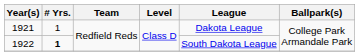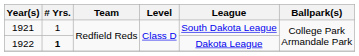 <table class="wikitable" style="text-align:center; font-size: 95%;">
 <tr>
 <th>Year(s)</th>
 <th># Yrs.</th>
 <th>Team</th>
 <th>Level</th>
 <th>League</th>
 <th>Ballpark(s)</th>
 </tr>
 <tr>
 <td>1921</td>
 <td>1</td>
 <td rowspan=2>Redfield Reds</td>
 <td rowspan=2><a href='#'>Class D</a></td>
-<td><a href='#'>Dakota League</a></td>
+<td><a href='#'>South Dakota League</a></td>
 <td rowspan=2>College Park<br>Armandale Park</td>
 </tr>
 <tr>
 <td>1922</td>
 <td><strong>1</strong></td>
-<td><a href='#'>South Dakota League</a></td>
+<td><a href='#'>Dakota League</a></td>
 </tr>
 <tr>
 </tr>
 </table>
